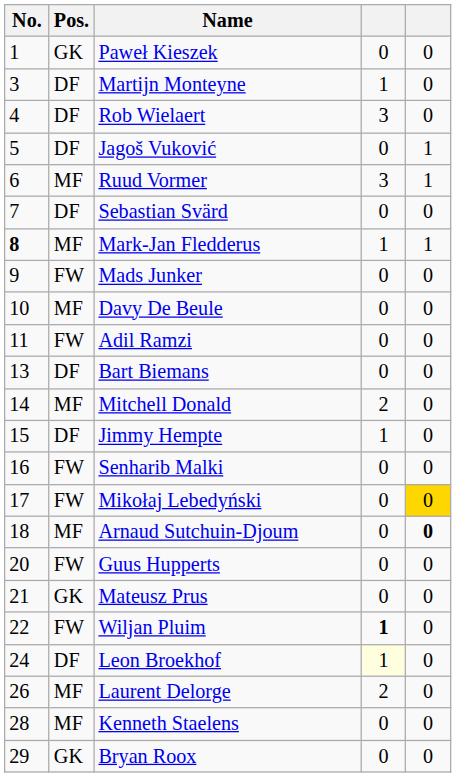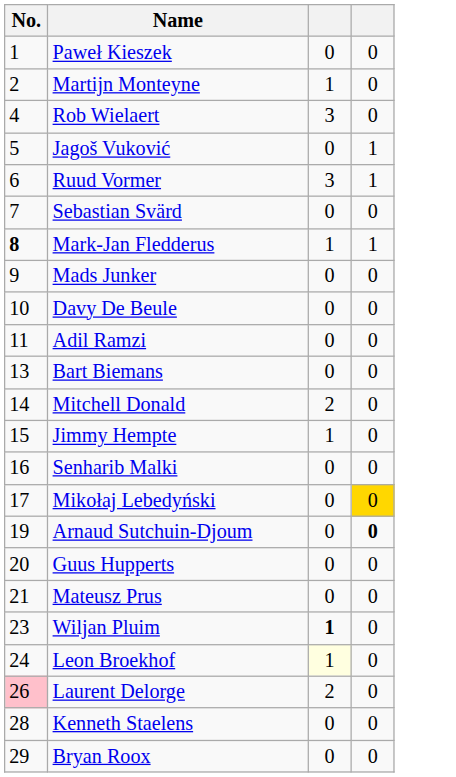 <table class="wikitable" style="text-align:center">
 <tr>
 <th width=10%>No.</th>
-<th width=10%>Pos.</th>
 <th width=60%>Name</th>
 <th width=10%></th>
 <th width=10%></th>
 </tr>
 <tr>
 <td align="left">1</td>
-<td align="left">GK</td>
 <td align="left"> <a href='#'>Paweł Kieszek</a></td>
 <td>0</td>
 <td>0</td>
 </tr>
 <tr>
-<td align="left">3</td>
-<td align="left">DF</td>
+<td align="left">2</td>
 <td align="left"> <a href='#'>Martijn Monteyne</a></td>
 <td>1</td>
 <td>0</td>
 </tr>
 <tr>
 <td align="left">4</td>
-<td align="left">DF</td>
 <td align="left"> <a href='#'>Rob Wielaert</a></td>
 <td>3</td>
 <td>0</td>
 </tr>
 <tr>
 <td align="left">5</td>
-<td align="left">DF</td>
 <td align="left"> <a href='#'>Jagoš Vuković</a></td>
 <td>0</td>
 <td>1</td>
 </tr>
 <tr>
 <td align="left">6</td>
-<td align="left">MF</td>
 <td align="left"> <a href='#'>Ruud Vormer</a></td>
 <td>3</td>
 <td>1</td>
 </tr>
 <tr>
 <td align="left">7</td>
-<td align="left">DF</td>
 <td align="left"> <a href='#'>Sebastian Svärd</a></td>
 <td>0</td>
 <td>0</td>
 </tr>
 <tr>
 <td align="left"><strong>8</strong></td>
-<td align="left">MF</td>
 <td align="left"> <a href='#'>Mark-Jan Fledderus</a></td>
 <td>1</td>
 <td>1</td>
 </tr>
 <tr>
 <td align="left">9</td>
-<td align="left">FW</td>
 <td align="left"> <a href='#'>Mads Junker</a></td>
 <td>0</td>
 <td>0</td>
 </tr>
 <tr>
 <td align="left">10</td>
-<td align="left">MF</td>
 <td align="left"> <a href='#'>Davy De Beule</a></td>
 <td>0</td>
 <td>0</td>
 </tr>
 <tr>
 <td align="left">11</td>
-<td align="left">FW</td>
 <td align="left"> <a href='#'>Adil Ramzi</a></td>
 <td>0</td>
 <td>0</td>
 </tr>
 <tr>
 <td align="left">13</td>
-<td align="left">DF</td>
 <td align="left"> <a href='#'>Bart Biemans</a></td>
 <td>0</td>
 <td>0</td>
 </tr>
 <tr>
 <td align="left">14</td>
-<td align="left">MF</td>
 <td align="left"> <a href='#'>Mitchell Donald</a></td>
 <td>2</td>
 <td>0</td>
 </tr>
 <tr>
 <td align="left">15</td>
-<td align="left">DF</td>
 <td align="left"> <a href='#'>Jimmy Hempte</a></td>
 <td>1</td>
 <td>0</td>
 </tr>
 <tr>
 <td align="left">16</td>
-<td align="left">FW</td>
 <td align="left"> <a href='#'>Senharib Malki</a></td>
 <td>0</td>
 <td>0</td>
 </tr>
 <tr>
 <td align="left">17</td>
-<td align="left">FW</td>
 <td align="left"> <a href='#'>Mikołaj Lebedyński</a></td>
 <td>0</td>
 <td style="background: gold;">0</td>
 </tr>
 <tr>
-<td align="left">18</td>
-<td align="left">MF</td>
+<td align="left">19</td>
 <td align="left"> <a href='#'>Arnaud Sutchuin-Djoum</a></td>
 <td>0</td>
 <td><strong>0</strong></td>
 </tr>
 <tr>
 <td align="left">20</td>
-<td align="left">FW</td>
 <td align="left"> <a href='#'>Guus Hupperts</a></td>
 <td>0</td>
 <td>0</td>
 </tr>
 <tr>
 <td align="left">21</td>
-<td align="left">GK</td>
 <td align="left"> <a href='#'>Mateusz Prus</a></td>
 <td>0</td>
 <td>0</td>
 </tr>
 <tr>
-<td align="left">22</td>
-<td align="left">FW</td>
+<td align="left">23</td>
 <td align="left"> <a href='#'>Wiljan Pluim</a></td>
 <td><strong>1</strong></td>
 <td>0</td>
 </tr>
 <tr>
 <td align="left">24</td>
-<td align="left">DF</td>
 <td align="left"> <a href='#'>Leon Broekhof</a></td>
 <td style="background: lightyellow;">1</td>
 <td>0</td>
 </tr>
 <tr>
-<td align="left">26</td>
-<td align="left">MF</td>
+<td align="left" style="background: pink;">26</td>
 <td align="left"> <a href='#'>Laurent Delorge</a></td>
 <td>2</td>
 <td>0</td>
 </tr>
 <tr>
 <td align="left">28</td>
-<td align="left">MF</td>
 <td align="left"> <a href='#'>Kenneth Staelens</a></td>
 <td>0</td>
 <td>0</td>
 </tr>
 <tr>
 <td align="left">29</td>
-<td align="left">GK</td>
 <td align="left"> <a href='#'>Bryan Roox</a></td>
 <td>0</td>
 <td>0</td>
 </tr>
 </table>
